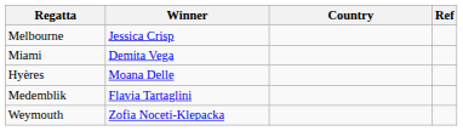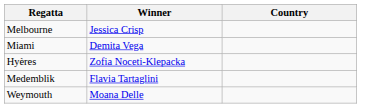 <table class="wikitable">
 <tr>
 <th width=120>Regatta</th>
 <th style="width:200px;">Winner</th>
 <th style="width:200px;">Country</th>
-<th>Ref</th>
 </tr>
 <tr>
 <td>Melbourne</td>
 <td><a href='#'>Jessica Crisp</a></td>
-<td></td>
 <td></td>
 </tr>
 <tr>
 <td>Miami</td>
 <td><a href='#'>Demita Vega</a></td>
 <td></td>
-<td></td>
 </tr>
 <tr>
 <td>Hyères</td>
-<td><a href='#'>Moana Delle</a></td>
-<td></td>
+<td><a href='#'>Zofia Noceti-Klepacka</a></td>
 <td></td>
 </tr>
 <tr>
 <td>Medemblik</td>
 <td><a href='#'>Flavia Tartaglini</a></td>
 <td></td>
-<td></td>
 </tr>
 <tr>
 <td>Weymouth</td>
-<td><a href='#'>Zofia Noceti-Klepacka</a></td>
-<td></td>
+<td><a href='#'>Moana Delle</a></td>
 <td></td>
 </tr>
 </table>
